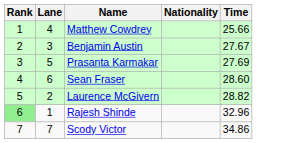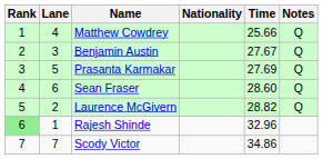 <table class="wikitable sortable" style="text-align:center">
 <tr>
 <th>Rank</th>
 <th>Lane</th>
 <th>Name</th>
 <th>Nationality</th>
 <th>Time</th>
+<th>Notes</th>
 </tr>
 <tr bgcolor=ccffcc>
 <td>1</td>
 <td>4</td>
 <td align=left><a href='#'>Matthew Cowdrey</a></td>
 <td align=left></td>
 <td>25.66</td>
+<td>Q</td>
 </tr>
 <tr bgcolor=ccffcc>
 <td>2</td>
 <td>3</td>
 <td align=left><a href='#'>Benjamin Austin</a></td>
 <td align=left></td>
 <td>27.67</td>
+<td>Q</td>
 </tr>
 <tr bgcolor=ccffcc>
 <td>3</td>
 <td>5</td>
 <td align=left><a href='#'>Prasanta Karmakar</a></td>
 <td align=left></td>
 <td>27.69</td>
+<td>Q</td>
 </tr>
 <tr bgcolor=ccffcc>
 <td>4</td>
 <td>6</td>
 <td align=left><a href='#'>Sean Fraser</a></td>
 <td align=left></td>
 <td>28.60</td>
+<td>Q</td>
 </tr>
 <tr bgcolor=ccffcc>
 <td>5</td>
 <td>2</td>
 <td align=left><a href='#'>Laurence McGivern</a></td>
 <td align=left></td>
 <td>28.82</td>
+<td>Q</td>
 </tr>
 <tr>
 <td style="background: lightgreen;">6</td>
 <td>1</td>
 <td align=left><a href='#'>Rajesh Shinde</a></td>
 <td align=left></td>
 <td>32.96</td>
+<td></td>
 </tr>
 <tr>
 <td>7</td>
 <td>7</td>
 <td align=left><a href='#'>Scody Victor</a></td>
 <td align=left></td>
 <td>34.86</td>
+<td></td>
 </tr>
 </table>
